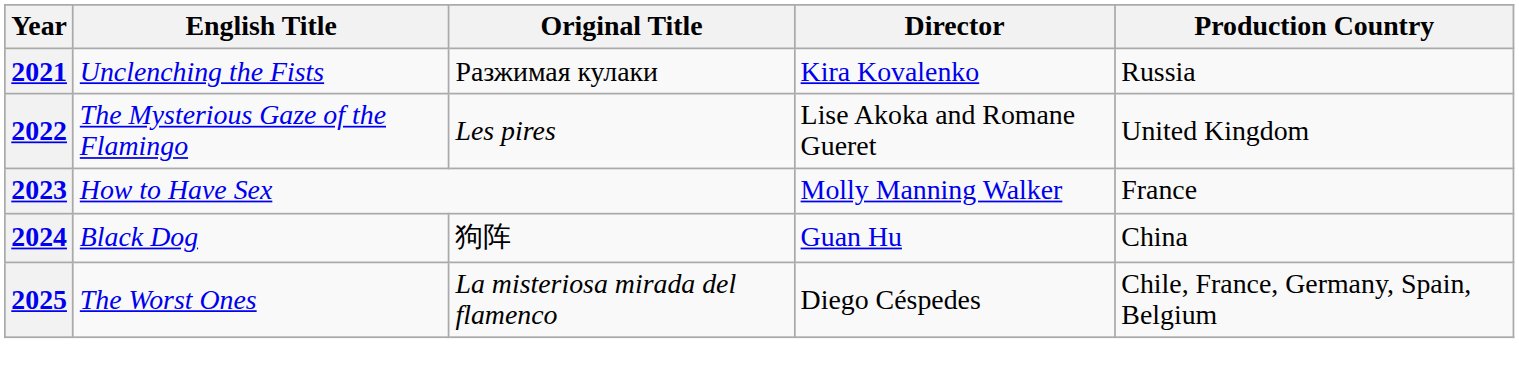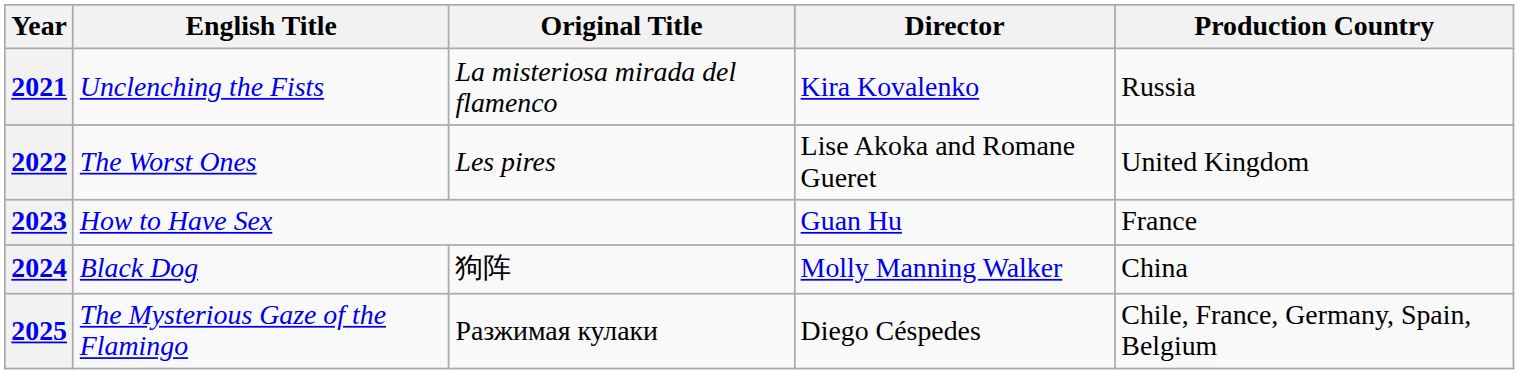 <table class="wikitable">
 <tr>
 <th>Year</th>
 <th>English Title</th>
 <th>Original Title</th>
 <th>Director</th>
 <th>Production Country</th>
 </tr>
 <tr>
 <th><a href='#'>2021</a></th>
 <td><em><a href='#'>Unclenching the Fists</a></em></td>
-<td>Разжимая кулаки</td>
+<td><em>La misteriosa mirada del flamenco</em></td>
 <td><a href='#'>Kira Kovalenko</a></td>
 <td>Russia</td>
 </tr>
 <tr>
 <th><a href='#'>2022</a></th>
-<td><em><a href='#'>The Mysterious Gaze of the Flamingo</a></em></td>
+<td><em><a href='#'>The Worst Ones</a></em></td>
 <td><em>Les pires</em></td>
 <td>Lise Akoka and Romane Gueret</td>
 <td>United Kingdom</td>
 </tr>
 <tr>
 <th><a href='#'>2023</a></th>
 <td colspan="2"><em><a href='#'>How to Have Sex</a></em></td>
-<td><a href='#'>Molly Manning Walker</a></td>
+<td><a href='#'>Guan Hu</a></td>
 <td>France</td>
 </tr>
 <tr>
 <th><a href='#'>2024</a></th>
 <td><em><a href='#'>Black Dog</a></em></td>
 <td>狗阵</td>
-<td><a href='#'>Guan Hu</a></td>
+<td><a href='#'>Molly Manning Walker</a></td>
 <td>China</td>
 </tr>
 <tr>
 <th><a href='#'>2025</a></th>
-<td><em><a href='#'>The Worst Ones</a></em></td>
-<td><em>La misteriosa mirada del flamenco</em></td>
+<td><em><a href='#'>The Mysterious Gaze of the Flamingo</a></em></td>
+<td>Разжимая кулаки</td>
 <td>Diego Céspedes</td>
 <td>Chile, France, Germany, Spain, Belgium</td>
 </tr>
 </table>
